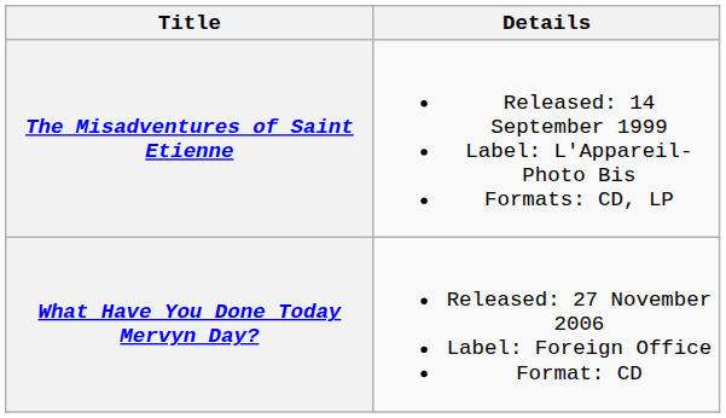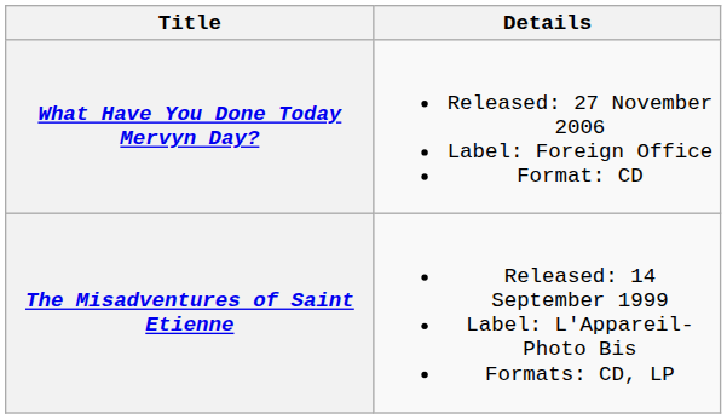 <table class="wikitable plainrowheaders" style="text-align:center">
 <tr>
 <th scope="col" style="width:17em;">Title</th>
 <th scope="col" style="width:16em;">Details</th>
 </tr>
 <tr>
+<th scope="row"><em><a href='#'>What Have You Done Today Mervyn Day?</a></em></th>
+<td><br><ul><li>Released: 27 November 2006</li><li>Label: Foreign Office</li><li>Format: CD</li></ul></td>
+</tr>
+<tr>
 <th scope="row"><em><a href='#'>The Misadventures of Saint Etienne</a></em></th>
 <td><br><ul><li>Released: 14 September 1999</li><li>Label: L'Appareil-Photo Bis</li><li>Formats: CD, LP</li></ul></td>
 </tr>
-<tr>
-<th scope="row"><em><a href='#'>What Have You Done Today Mervyn Day?</a></em></th>
-<td><br><ul><li>Released: 27 November 2006</li><li>Label: Foreign Office</li><li>Format: CD</li></ul></td>
-</tr>
 </table>
